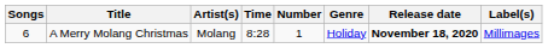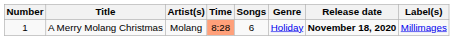 <table class="wikitable sortable" style="text-align: center;">
 <tr>
-<th>Songs</th>
+<th>Number</th>
 <th>Title</th>
 <th>Artist(s)</th>
 <th>Time</th>
-<th>Number</th>
+<th>Songs</th>
 <th>Genre</th>
 <th>Release date</th>
 <th>Label(s)</th>
 </tr>
 <tr>
-<td>6</td>
+<td>1</td>
 <td>A Merry Molang Christmas</td>
 <td>Molang</td>
-<td>8:28</td>
-<td>1</td>
+<td style="background: lightsalmon;">8:28</td>
+<td>6</td>
 <td><a href='#'>Holiday</a></td>
 <td><strong>November 18, 2020</strong></td>
 <td><a href='#'>Millimages</a></td>
 </tr>
 </table>
